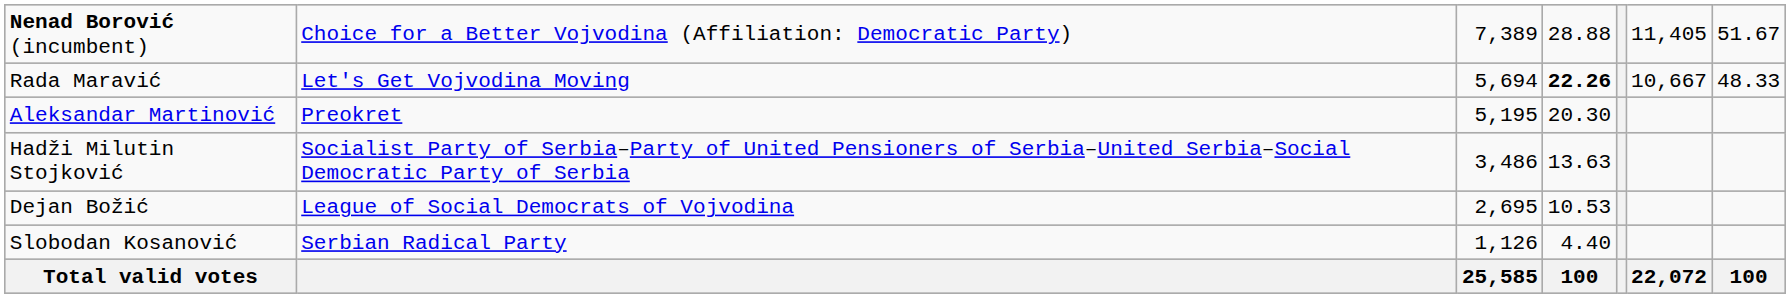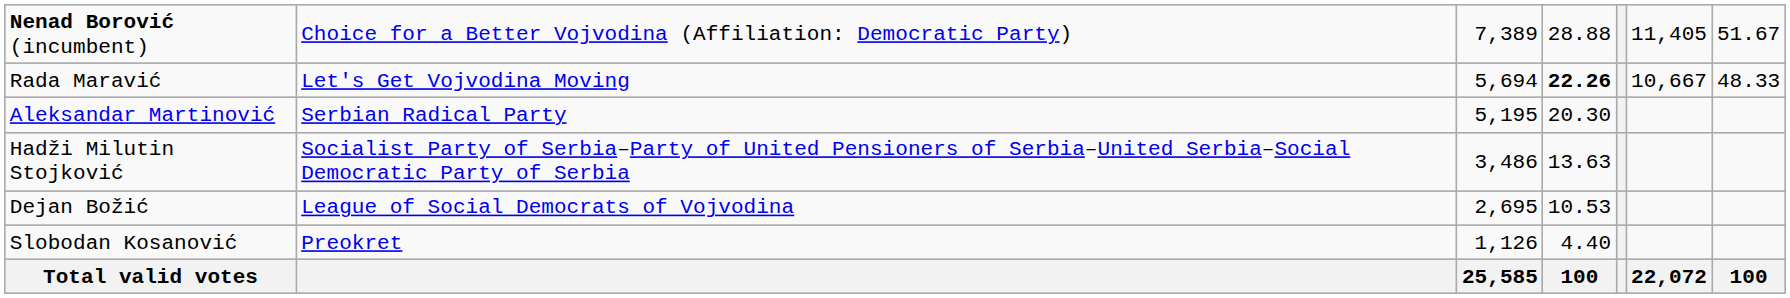 <table style="width:1100px;" class="wikitable">
 <tr>
 <td align="left"><strong>Nenad Borović</strong> (incumbent)</td>
 <td align="left"><a href='#'>Choice for a Better Vojvodina</a> (Affiliation: <a href='#'>Democratic Party</a>)</td>
 <td align="right">7,389</td>
 <td align="right">28.88</td>
 <th align="left"></th>
 <td align="right">11,405</td>
 <td align="right">51.67</td>
 </tr>
 <tr>
 <td align="left">Rada Maravić</td>
 <td align="left"><a href='#'>Let's Get Vojvodina Moving</a></td>
 <td align="right">5,694</td>
 <td align="right"><strong>22.26</strong></td>
 <th align="left"></th>
 <td align="right">10,667</td>
 <td align="right">48.33</td>
 </tr>
 <tr>
 <td align="left"><a href='#'>Aleksandar Martinović</a></td>
-<td align="left"><a href='#'>Preokret</a></td>
+<td align="left"><a href='#'>Serbian Radical Party</a></td>
 <td align="right">5,195</td>
 <td align="right">20.30</td>
 <th align="left"></th>
 <td align="right"></td>
 <td align="right"></td>
 </tr>
 <tr>
 <td align="left">Hadži Milutin Stojković</td>
 <td align="left"><a href='#'>Socialist Party of Serbia</a>–<a href='#'>Party of United Pensioners of Serbia</a>–<a href='#'>United Serbia</a>–<a href='#'>Social Democratic Party of Serbia</a></td>
 <td align="right">3,486</td>
 <td align="right">13.63</td>
 <th align="left"></th>
 <td align="right"></td>
 <td align="right"></td>
 </tr>
 <tr>
 <td align="left">Dejan Božić</td>
 <td align="left"><a href='#'>League of Social Democrats of Vojvodina</a></td>
 <td align="right">2,695</td>
 <td align="right">10.53</td>
 <th align="left"></th>
 <td align="right"></td>
 <td align="right"></td>
 </tr>
 <tr>
 <td align="left">Slobodan Kosanović</td>
-<td align="left"><a href='#'>Serbian Radical Party</a></td>
+<td align="left"><a href='#'>Preokret</a></td>
 <td align="right">1,126</td>
 <td align="right">4.40</td>
 <th align="left"></th>
 <td align="right"></td>
 <td align="right"></td>
 </tr>
 <tr>
 <th align="left">Total valid votes</th>
 <th align="left"></th>
 <th align="right">25,585</th>
 <th align="right">100</th>
 <th align="left"></th>
 <th align="right">22,072</th>
 <th align="right">100</th>
 </tr>
 </table>
